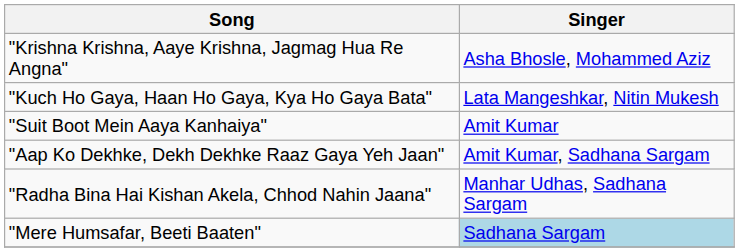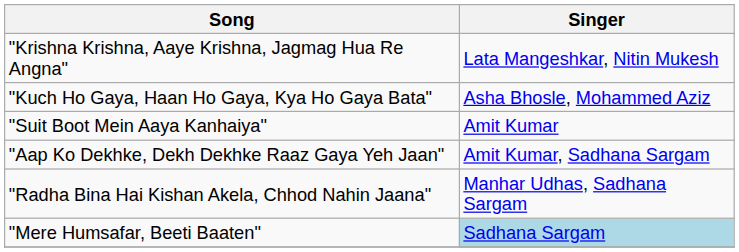 <table class="wikitable" style="font-size:95%;">
 <tr>
 <th>Song</th>
 <th>Singer</th>
 </tr>
 <tr>
 <td>"Krishna Krishna, Aaye Krishna, Jagmag Hua Re Angna"</td>
-<td><a href='#'>Asha Bhosle</a>, <a href='#'>Mohammed Aziz</a></td>
+<td><a href='#'>Lata Mangeshkar</a>, <a href='#'>Nitin Mukesh</a></td>
 </tr>
 <tr>
 <td>"Kuch Ho Gaya, Haan Ho Gaya, Kya Ho Gaya Bata"</td>
-<td><a href='#'>Lata Mangeshkar</a>, <a href='#'>Nitin Mukesh</a></td>
+<td><a href='#'>Asha Bhosle</a>, <a href='#'>Mohammed Aziz</a></td>
 </tr>
 <tr>
 <td>"Suit Boot Mein Aaya Kanhaiya"</td>
 <td><a href='#'>Amit Kumar</a></td>
 </tr>
 <tr>
 <td>"Aap Ko Dekhke, Dekh Dekhke Raaz Gaya Yeh Jaan"</td>
 <td><a href='#'>Amit Kumar</a>, <a href='#'>Sadhana Sargam</a></td>
 </tr>
 <tr>
 <td>"Radha Bina Hai Kishan Akela, Chhod Nahin Jaana"</td>
 <td><a href='#'>Manhar Udhas</a>, <a href='#'>Sadhana Sargam</a></td>
 </tr>
 <tr>
 <td>"Mere Humsafar, Beeti Baaten"</td>
 <td style="background: lightblue;"><a href='#'>Sadhana Sargam</a></td>
 </tr>
 <tr>
 </tr>
 </table>
